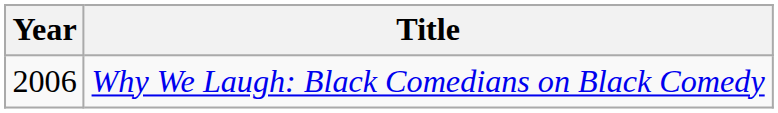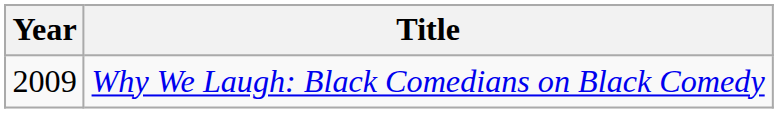 <table class="wikitable sortable" style="font-size: 100%;">
 <tr>
 <th>Year</th>
 <th>Title</th>
 </tr>
 <tr>
-<td>2006</td>
+<td>2009</td>
 <td><em><a href='#'>Why We Laugh: Black Comedians on Black Comedy</a></em></td>
 </tr>
 </table>
